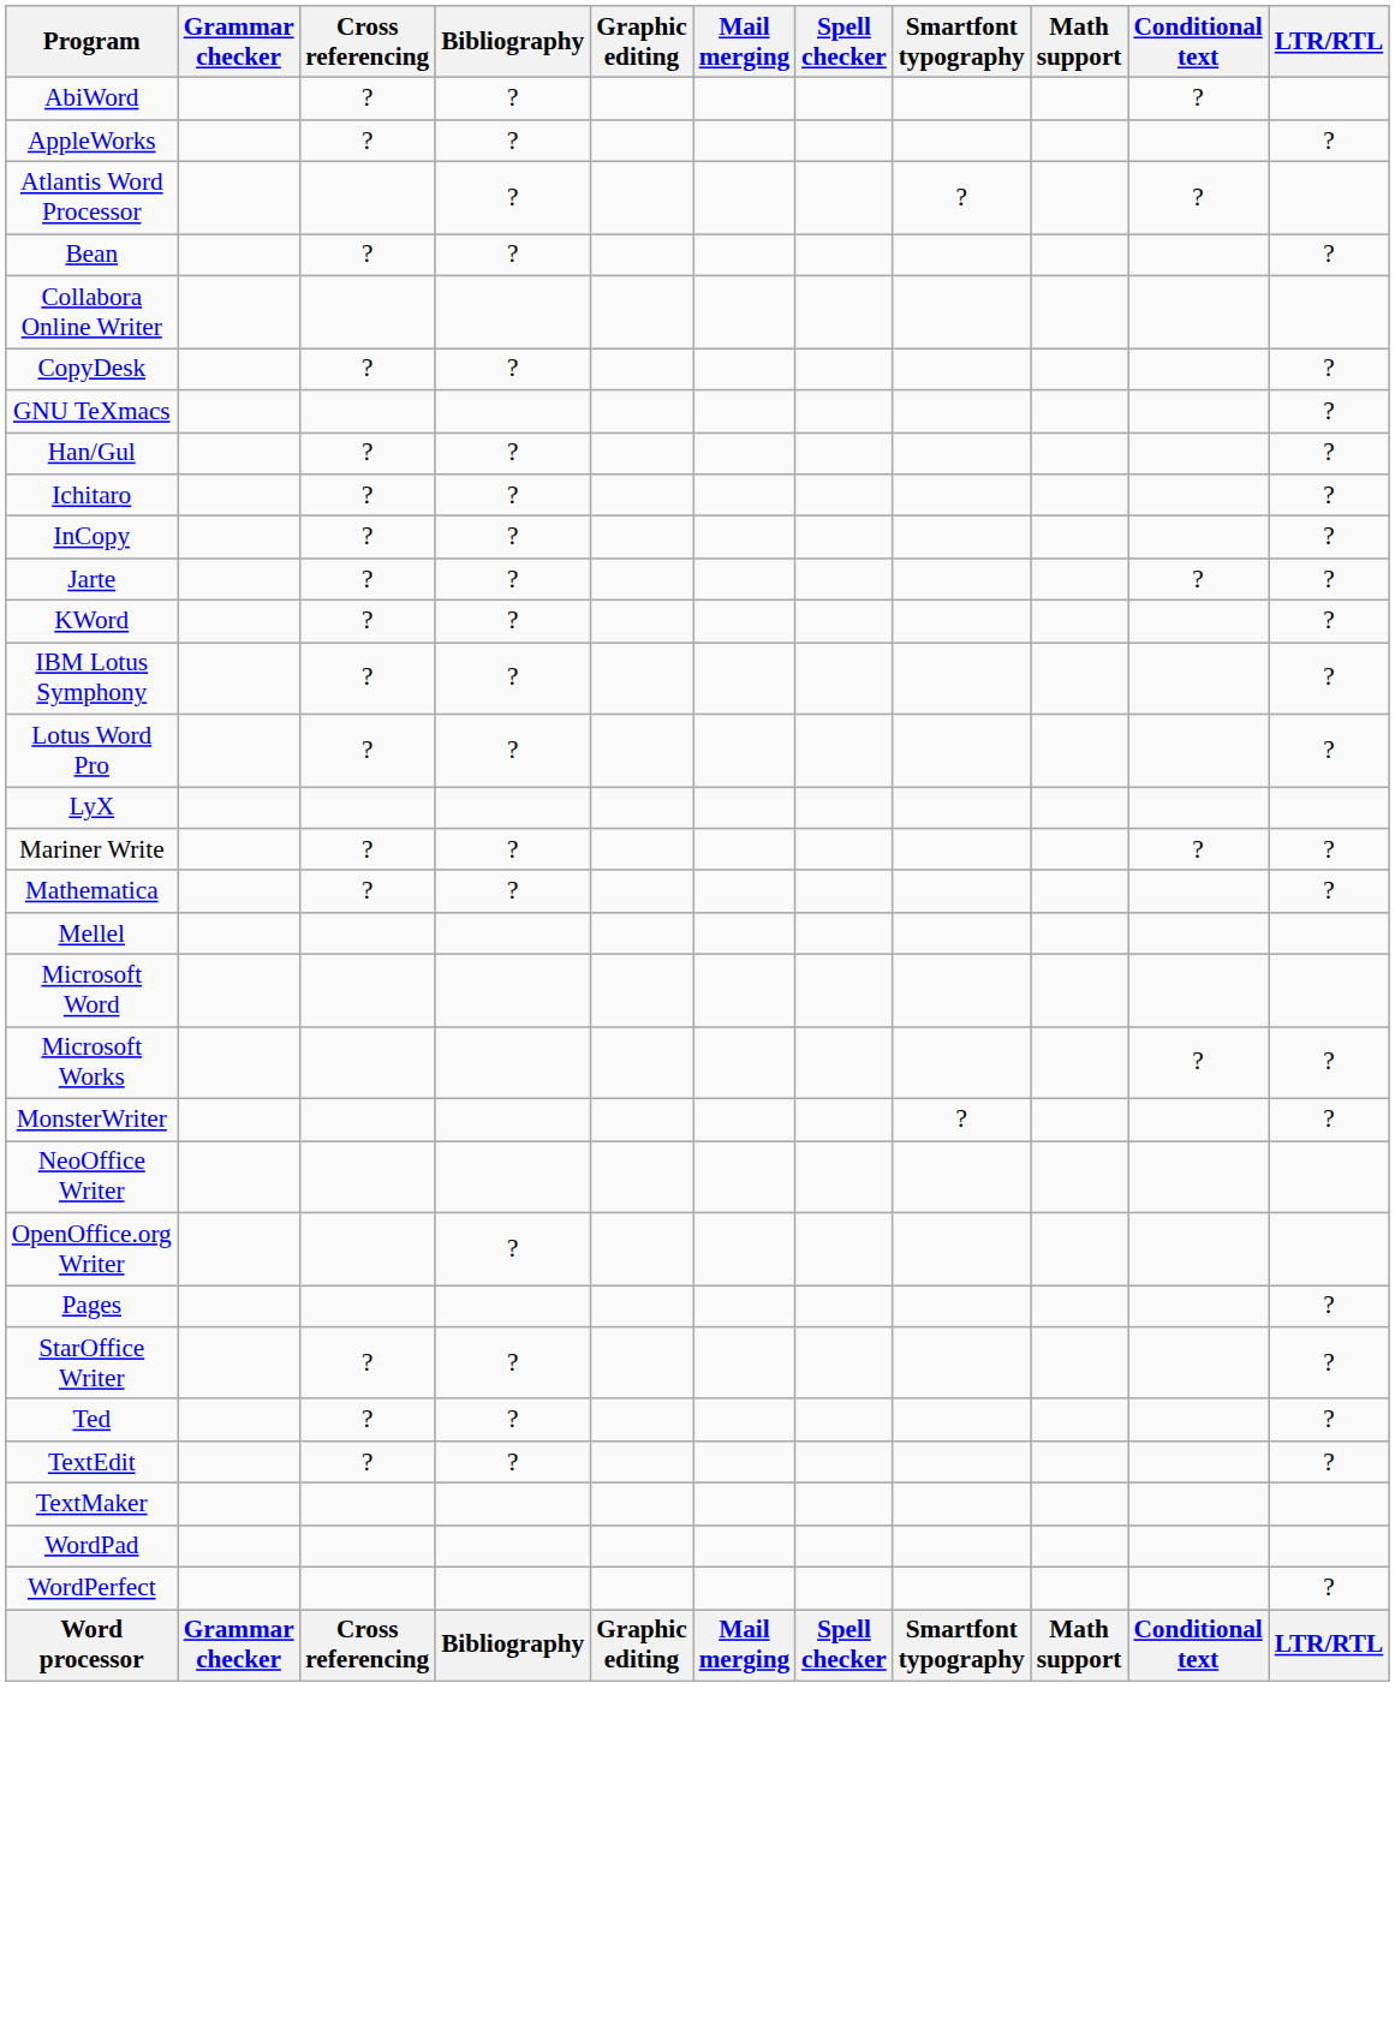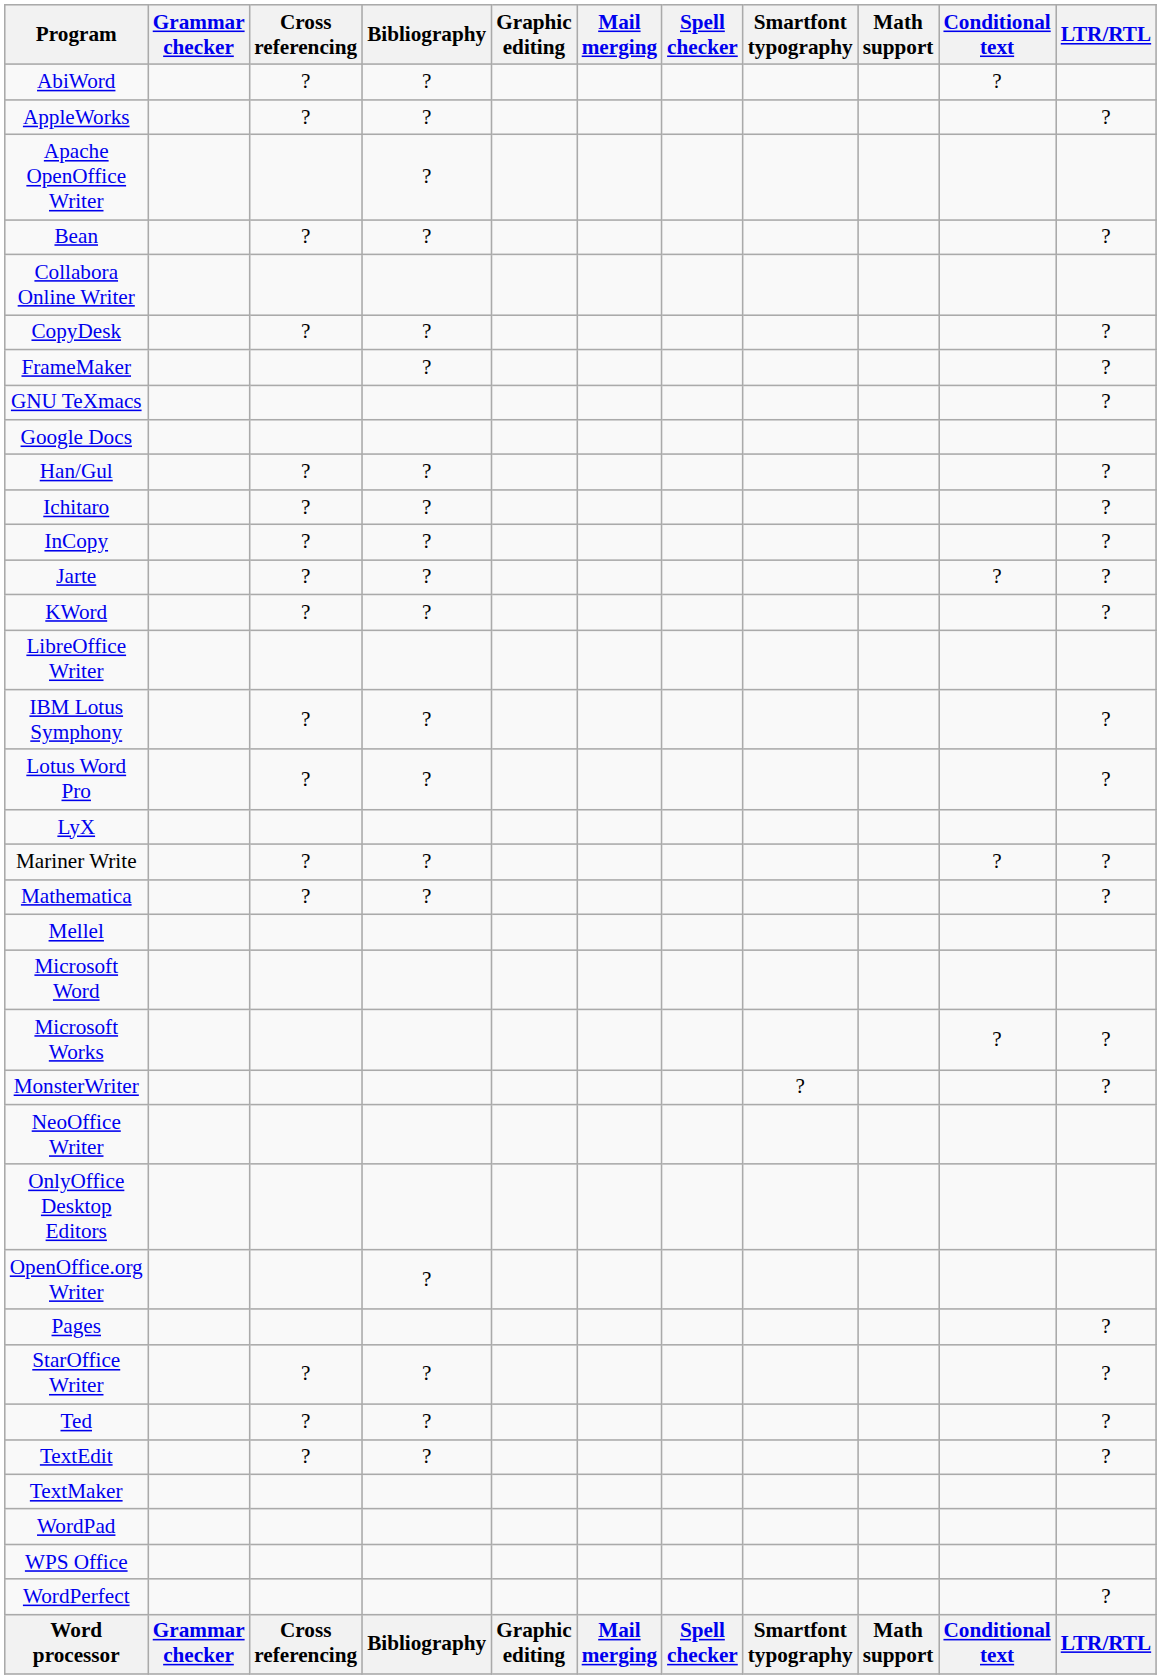 <table class="sortable wikitable" style="font-size: 85%; border: gray solid 1px; border-collapse: collapse; text-align: center; width: auto;">
 <tr>
 <th>Program</th>
 <th><a href='#'>Grammar checker</a></th>
 <th>Cross referencing</th>
 <th>Bibliography</th>
 <th>Graphic editing</th>
 <th><a href='#'>Mail merging</a></th>
 <th><a href='#'>Spell checker</a></th>
 <th>Smartfont typography</th>
 <th>Math support</th>
 <th><a href='#'>Conditional text</a></th>
 <th><a href='#'>LTR/RTL</a></th>
 </tr>
 <tr>
 <td><a href='#'>AbiWord</a></td>
 <td></td>
 <td>?</td>
 <td>?</td>
 <td></td>
 <td></td>
 <td></td>
 <td></td>
 <td></td>
 <td>?</td>
 <td></td>
 </tr>
 <tr>
 <td><a href='#'>AppleWorks</a></td>
 <td></td>
 <td>?</td>
 <td>?</td>
 <td></td>
 <td></td>
 <td></td>
 <td></td>
 <td></td>
 <td></td>
 <td>?</td>
 </tr>
 <tr>
-<td><a href='#'>Atlantis Word Processor</a></td>
+<td><a href='#'>Apache OpenOffice Writer</a></td>
 <td></td>
 <td></td>
 <td>?</td>
 <td></td>
 <td></td>
 <td></td>
-<td>?</td>
 <td></td>
-<td>?</td>
+<td></td>
+<td></td>
 <td></td>
 </tr>
 <tr>
 <td><a href='#'>Bean</a></td>
 <td></td>
 <td>?</td>
 <td>?</td>
 <td></td>
 <td></td>
 <td></td>
 <td></td>
 <td></td>
 <td></td>
 <td>?</td>
 </tr>
 <tr>
 <td><a href='#'>Collabora Online Writer</a></td>
 <td></td>
 <td></td>
 <td></td>
 <td></td>
 <td></td>
 <td></td>
 <td></td>
 <td></td>
 <td></td>
 <td></td>
 </tr>
 <tr>
 <td><a href='#'>CopyDesk</a></td>
 <td></td>
 <td>?</td>
 <td>?</td>
 <td></td>
 <td></td>
 <td></td>
 <td></td>
 <td></td>
 <td></td>
 <td>?</td>
 </tr>
 <tr>
+<td><a href='#'>FrameMaker</a></td>
+<td></td>
+<td></td>
+<td>?</td>
+<td></td>
+<td></td>
+<td></td>
+<td></td>
+<td></td>
+<td></td>
+<td>?</td>
+</tr>
+<tr>
 <td><a href='#'>GNU TeXmacs</a></td>
 <td></td>
 <td></td>
 <td></td>
 <td></td>
 <td></td>
 <td></td>
 <td></td>
 <td></td>
 <td></td>
 <td>?</td>
+</tr>
+<tr>
+<td><a href='#'>Google Docs</a></td>
+<td></td>
+<td></td>
+<td></td>
+<td></td>
+<td></td>
+<td></td>
+<td></td>
+<td></td>
+<td></td>
+<td></td>
 </tr>
 <tr>
 <td><a href='#'>Han/Gul</a></td>
 <td></td>
 <td>?</td>
 <td>?</td>
 <td></td>
 <td></td>
 <td></td>
 <td></td>
 <td></td>
 <td></td>
 <td>?</td>
 </tr>
 <tr>
 <td><a href='#'>Ichitaro</a></td>
 <td></td>
 <td>?</td>
 <td>?</td>
 <td></td>
 <td></td>
 <td></td>
 <td></td>
 <td></td>
 <td></td>
 <td>?</td>
 </tr>
 <tr>
 <td><a href='#'>InCopy</a></td>
 <td></td>
 <td>?</td>
 <td>?</td>
 <td></td>
 <td></td>
 <td></td>
 <td></td>
 <td></td>
 <td></td>
 <td>?</td>
 </tr>
 <tr>
 <td><a href='#'>Jarte</a></td>
 <td></td>
 <td>?</td>
 <td>?</td>
 <td></td>
 <td></td>
 <td></td>
 <td></td>
 <td></td>
 <td>?</td>
 <td>?</td>
 </tr>
 <tr>
 <td><a href='#'>KWord</a></td>
 <td></td>
 <td>?</td>
 <td>?</td>
 <td></td>
 <td></td>
 <td></td>
 <td></td>
 <td></td>
 <td></td>
 <td>?</td>
+</tr>
+<tr>
+<td><a href='#'>LibreOffice Writer</a></td>
+<td></td>
+<td></td>
+<td></td>
+<td></td>
+<td></td>
+<td></td>
+<td></td>
+<td></td>
+<td></td>
+<td></td>
 </tr>
 <tr>
 <td><a href='#'>IBM Lotus Symphony</a></td>
 <td></td>
 <td>?</td>
 <td>?</td>
 <td></td>
 <td></td>
 <td></td>
 <td></td>
 <td></td>
 <td></td>
 <td>?</td>
 </tr>
 <tr>
 <td><a href='#'>Lotus Word Pro</a></td>
 <td></td>
 <td>?</td>
 <td>?</td>
 <td></td>
 <td></td>
 <td></td>
 <td></td>
 <td></td>
 <td></td>
 <td>?</td>
 </tr>
 <tr>
 <td><a href='#'>LyX</a></td>
 <td></td>
 <td></td>
 <td></td>
 <td></td>
 <td></td>
 <td></td>
 <td></td>
 <td></td>
 <td></td>
 <td></td>
 </tr>
 <tr>
 <td>Mariner Write</td>
 <td></td>
 <td>?</td>
 <td>?</td>
 <td></td>
 <td></td>
 <td></td>
 <td></td>
 <td></td>
 <td>?</td>
 <td>?</td>
 </tr>
 <tr>
 <td><a href='#'>Mathematica</a></td>
 <td></td>
 <td>?</td>
 <td>?</td>
 <td></td>
 <td></td>
 <td></td>
 <td></td>
 <td></td>
 <td></td>
 <td>?</td>
 </tr>
 <tr>
 <td><a href='#'>Mellel</a></td>
 <td></td>
 <td></td>
 <td></td>
 <td></td>
 <td></td>
 <td></td>
 <td></td>
 <td></td>
 <td></td>
 <td></td>
 </tr>
 <tr>
 <td><a href='#'>Microsoft Word</a></td>
 <td></td>
 <td></td>
 <td></td>
 <td></td>
 <td></td>
 <td></td>
 <td></td>
 <td></td>
 <td></td>
 <td></td>
 </tr>
 <tr>
 <td><a href='#'>Microsoft Works</a></td>
 <td></td>
 <td></td>
 <td></td>
 <td></td>
 <td></td>
 <td></td>
 <td></td>
 <td></td>
 <td>?</td>
 <td>?</td>
 </tr>
 <tr>
 <td><a href='#'>MonsterWriter</a></td>
 <td></td>
 <td></td>
 <td></td>
 <td></td>
 <td></td>
 <td></td>
 <td>?</td>
 <td></td>
 <td></td>
 <td>?</td>
 </tr>
 <tr>
 <td><a href='#'>NeoOffice Writer</a></td>
 <td></td>
 <td></td>
 <td></td>
 <td></td>
 <td></td>
 <td></td>
 <td></td>
 <td></td>
 <td></td>
 <td></td>
 </tr>
 <tr>
+<td><a href='#'>OnlyOffice Desktop Editors</a></td>
+<td></td>
+<td></td>
+<td></td>
+<td></td>
+<td></td>
+<td></td>
+<td></td>
+<td></td>
+<td></td>
+<td></td>
+</tr>
+<tr>
 <td><a href='#'>OpenOffice.org Writer</a></td>
 <td></td>
 <td></td>
 <td>?</td>
 <td></td>
 <td></td>
 <td></td>
 <td></td>
 <td></td>
 <td></td>
 <td></td>
 </tr>
 <tr>
 <td><a href='#'>Pages</a></td>
 <td></td>
 <td></td>
 <td></td>
 <td></td>
 <td></td>
 <td></td>
 <td></td>
 <td></td>
 <td></td>
 <td>?</td>
 </tr>
 <tr>
 <td><a href='#'>StarOffice Writer</a></td>
 <td></td>
 <td>?</td>
 <td>?</td>
 <td></td>
 <td></td>
 <td></td>
 <td></td>
 <td></td>
 <td></td>
 <td>?</td>
 </tr>
 <tr>
 <td><a href='#'>Ted</a></td>
 <td></td>
 <td>?</td>
 <td>?</td>
 <td></td>
 <td></td>
 <td></td>
 <td></td>
 <td></td>
 <td></td>
 <td>?</td>
 </tr>
 <tr>
 <td><a href='#'>TextEdit</a></td>
 <td></td>
 <td>?</td>
 <td>?</td>
 <td></td>
 <td></td>
 <td></td>
 <td></td>
 <td></td>
 <td></td>
 <td>?</td>
 </tr>
 <tr>
 <td><a href='#'>TextMaker</a></td>
 <td></td>
 <td></td>
 <td></td>
 <td></td>
 <td></td>
 <td></td>
 <td></td>
 <td></td>
 <td></td>
 <td></td>
 </tr>
 <tr>
 <td><a href='#'>WordPad</a></td>
 <td></td>
 <td></td>
 <td></td>
 <td></td>
 <td></td>
 <td></td>
 <td></td>
 <td></td>
 <td></td>
 <td></td>
 </tr>
 <tr>
+<td><a href='#'>WPS Office</a></td>
+<td></td>
+<td></td>
+<td></td>
+<td></td>
+<td></td>
+<td></td>
+<td></td>
+<td></td>
+<td></td>
+<td></td>
+</tr>
+<tr>
 <td><a href='#'>WordPerfect</a></td>
 <td></td>
 <td></td>
 <td></td>
 <td></td>
 <td></td>
 <td></td>
 <td></td>
 <td></td>
 <td></td>
 <td>?</td>
 </tr>
 <tr class="sortbottom">
 <th>Word processor</th>
 <th><a href='#'>Grammar checker</a></th>
 <th>Cross referencing</th>
 <th>Bibliography</th>
 <th>Graphic editing</th>
 <th><a href='#'>Mail merging</a></th>
 <th><a href='#'>Spell checker</a></th>
 <th>Smartfont typography</th>
 <th>Math support</th>
 <th><a href='#'>Conditional text</a></th>
 <th><a href='#'>LTR/RTL</a></th>
 </tr>
 </table>
